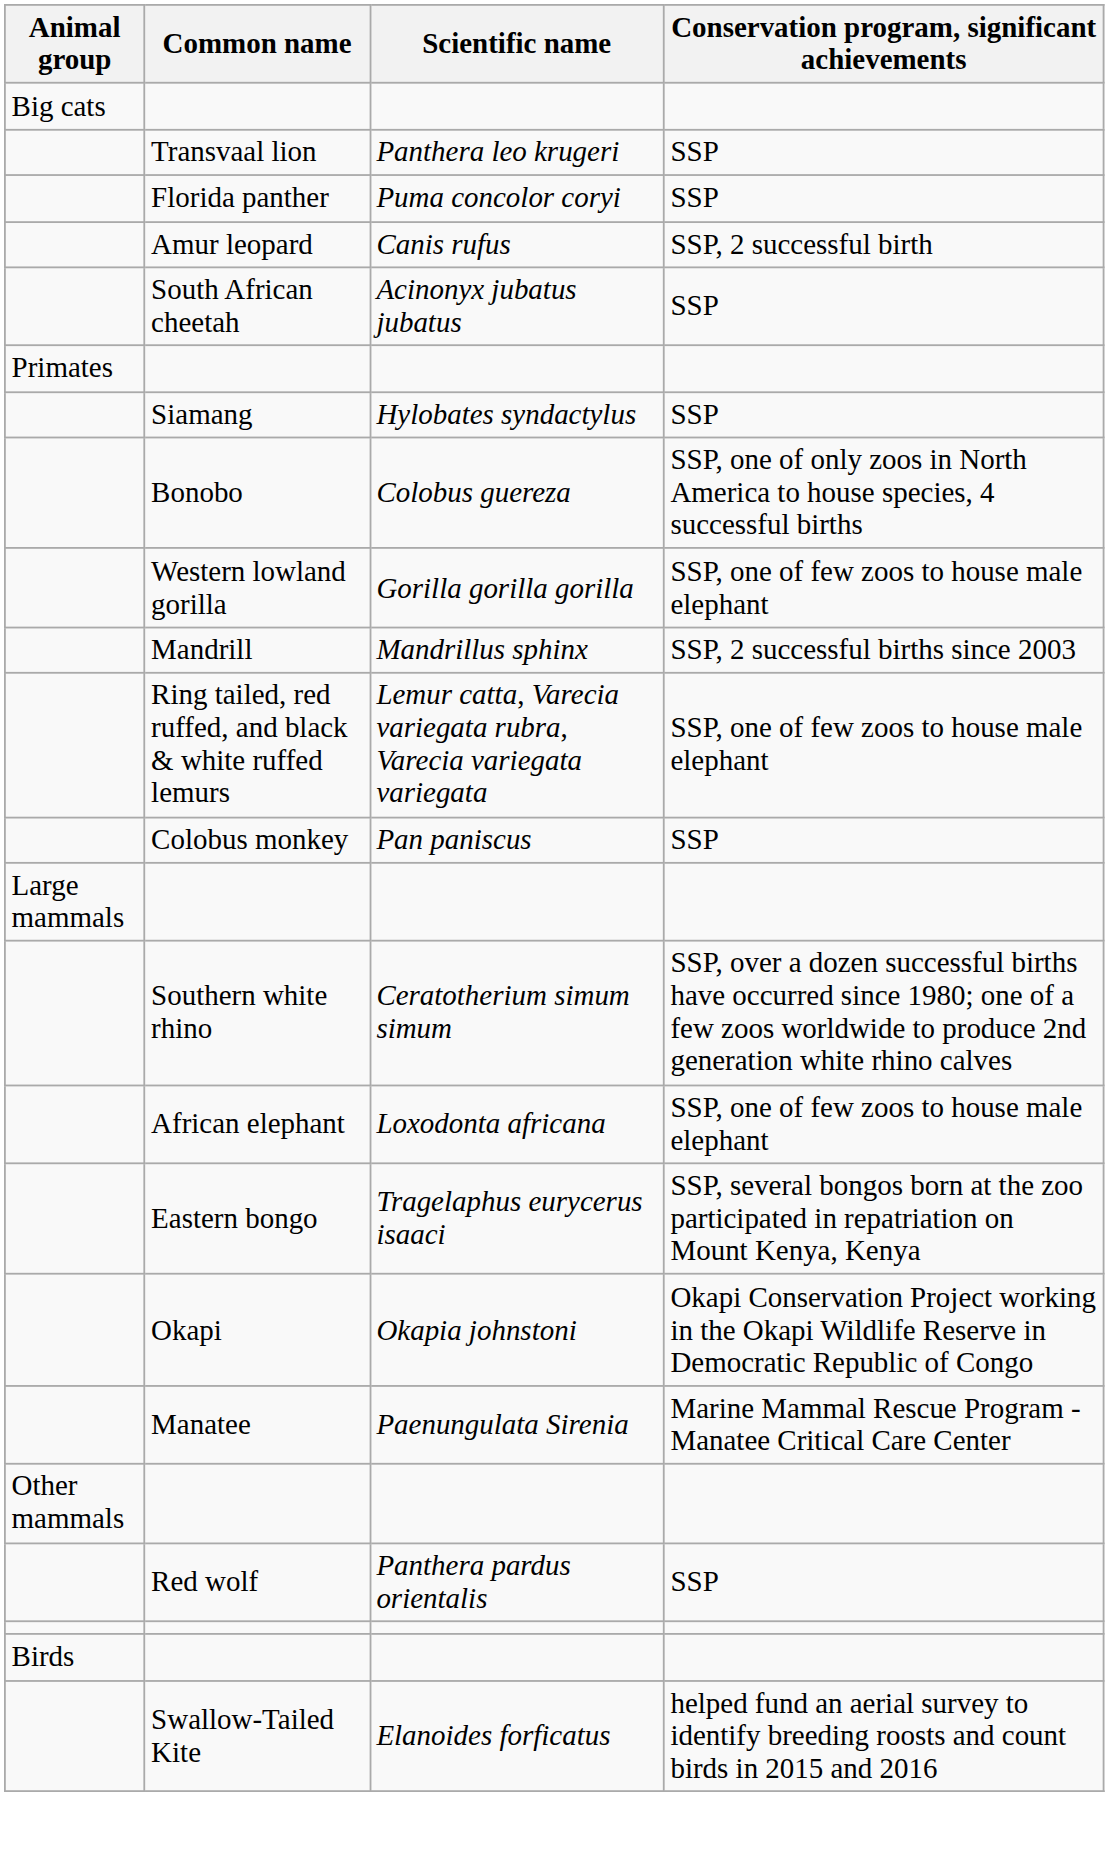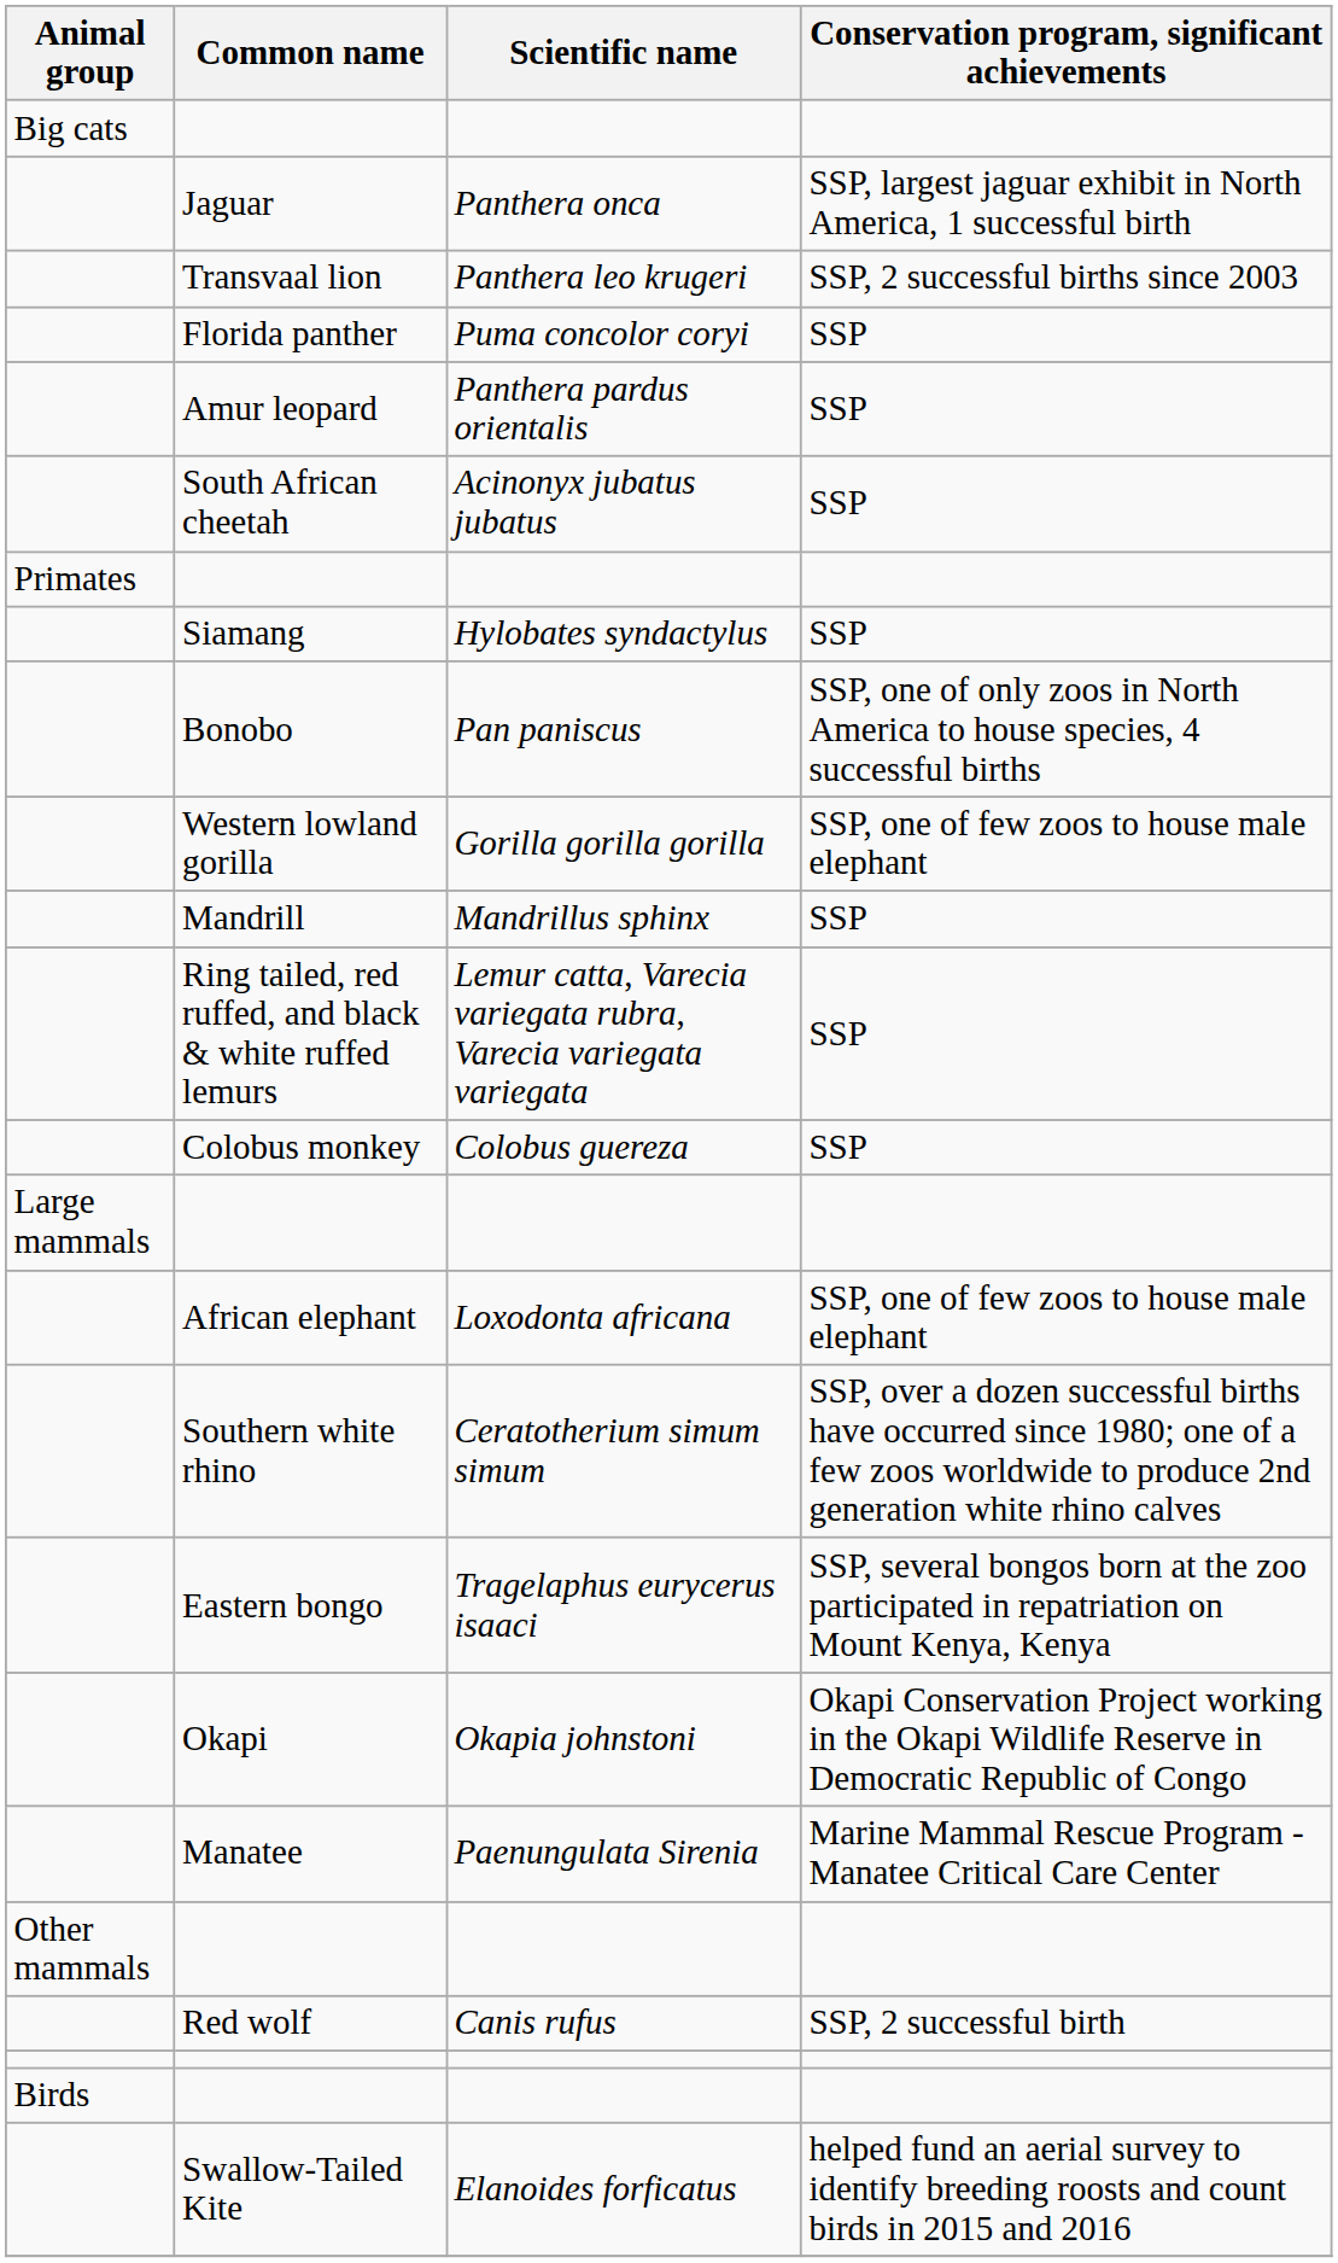 <table class="wikitable">
 <tr>
 <th>Animal group</th>
 <th>Common name</th>
 <th>Scientific name</th>
 <th>Conservation program, significant achievements</th>
 </tr>
 <tr>
 <td>Big cats</td>
 <td></td>
 <td></td>
 </tr>
 <tr>
 <td></td>
+<td>Jaguar</td>
+<td><em>Panthera onca</em></td>
+<td>SSP, largest jaguar exhibit in North America, 1 successful birth</td>
+</tr>
+<tr>
+<td></td>
 <td>Transvaal lion</td>
 <td><em>Panthera leo krugeri</em></td>
-<td>SSP</td>
+<td>SSP, 2 successful births since 2003</td>
 </tr>
 <tr>
 <td></td>
 <td>Florida panther</td>
 <td><em>Puma concolor coryi</em></td>
 <td>SSP</td>
 </tr>
 <tr>
 <td></td>
 <td>Amur leopard</td>
-<td><em>Canis rufus</em></td>
-<td>SSP, 2 successful birth</td>
+<td><em>Panthera pardus orientalis</em></td>
+<td>SSP</td>
 </tr>
 <tr>
 <td></td>
 <td>South African cheetah</td>
 <td><em>Acinonyx jubatus jubatus</em></td>
 <td>SSP</td>
 </tr>
 <tr>
 <td>Primates</td>
 <td></td>
 <td></td>
 <td></td>
 </tr>
 <tr>
 <td></td>
 <td>Siamang</td>
 <td><em>Hylobates syndactylus</em></td>
 <td>SSP</td>
 </tr>
 <tr>
 <td></td>
 <td>Bonobo</td>
-<td><em>Colobus guereza</em></td>
+<td><em>Pan paniscus</em></td>
 <td>SSP, one of only zoos in North America to house species, 4 successful births</td>
 </tr>
 <tr>
 <td></td>
 <td>Western lowland gorilla</td>
 <td><em>Gorilla gorilla gorilla</em></td>
 <td>SSP, one of few zoos to house male elephant</td>
 </tr>
 <tr>
 <td></td>
 <td>Mandrill</td>
 <td><em>Mandrillus sphinx</em></td>
-<td>SSP, 2 successful births since 2003</td>
+<td>SSP</td>
 </tr>
 <tr>
 <td></td>
 <td>Ring tailed, red ruffed, and black & white ruffed lemurs</td>
 <td><em>Lemur catta</em>, <em>Varecia variegata rubra</em>, <em>Varecia variegata variegata</em></td>
-<td>SSP, one of few zoos to house male elephant</td>
+<td>SSP</td>
 </tr>
 <tr>
 <td></td>
 <td>Colobus monkey</td>
-<td><em>Pan paniscus</em></td>
+<td><em>Colobus guereza</em></td>
 <td>SSP</td>
 </tr>
 <tr>
 <td>Large mammals</td>
 <td></td>
 <td></td>
 <td></td>
 </tr>
 <tr>
 <td></td>
+<td>African elephant</td>
+<td><em>Loxodonta africana</em></td>
+<td>SSP, one of few zoos to house male elephant</td>
+</tr>
+<tr>
+<td></td>
 <td>Southern white rhino</td>
 <td><em>Ceratotherium simum simum</em></td>
 <td>SSP, over a dozen successful births have occurred since 1980; one of a few zoos worldwide to produce 2nd generation white rhino calves</td>
-</tr>
-<tr>
-<td></td>
-<td>African elephant</td>
-<td><em>Loxodonta africana</em></td>
-<td>SSP, one of few zoos to house male elephant</td>
 </tr>
 <tr>
 <td></td>
 <td>Eastern bongo</td>
 <td><em>Tragelaphus eurycerus isaaci</em></td>
 <td>SSP, several bongos born at the zoo participated in repatriation on Mount Kenya, Kenya</td>
 </tr>
 <tr>
 <td></td>
 <td>Okapi</td>
 <td><em>Okapia johnstoni</em></td>
 <td>Okapi Conservation Project working in the Okapi Wildlife Reserve in Democratic Republic of Congo</td>
 </tr>
 <tr>
 <td></td>
 <td>Manatee</td>
 <td><em>Paenungulata Sirenia</em></td>
 <td>Marine Mammal Rescue Program - Manatee Critical Care Center</td>
 </tr>
 <tr>
 <td>Other mammals</td>
 <td></td>
 <td></td>
 <td></td>
 </tr>
 <tr>
 <td></td>
 <td>Red wolf</td>
-<td><em>Panthera pardus orientalis</em></td>
-<td>SSP</td>
+<td><em>Canis rufus</em></td>
+<td>SSP, 2 successful birth</td>
 </tr>
 <tr>
 <td></td>
 <td></td>
 <td></td>
 <td></td>
 </tr>
 <tr>
 <td>Birds</td>
 <td></td>
 <td></td>
 <td></td>
 </tr>
 <tr>
 <td></td>
 <td>Swallow-Tailed Kite</td>
 <td><em>Elanoides forficatus</em></td>
 <td>helped fund an aerial survey to identify breeding roosts and count birds in 2015 and 2016</td>
 </tr>
 <tr>
 </tr>
 </table>
